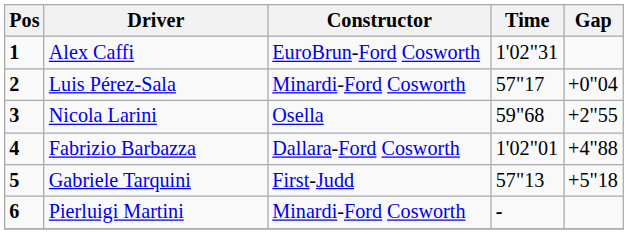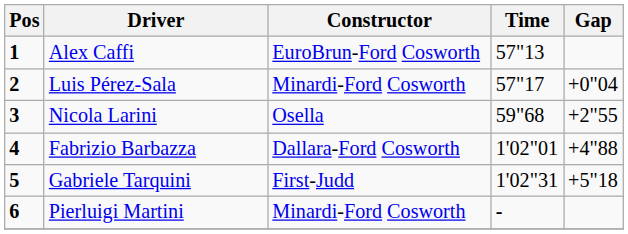 <table class="wikitable" style="font-size:100%">
 <tr>
 <th width="20">Pos</th>
 <th width="170">Driver</th>
 <th width="170">Constructor</th>
 <th width="50">Time</th>
 <th width="40">Gap</th>
 </tr>
 <tr>
 <td><strong>1</strong></td>
 <td> <a href='#'>Alex Caffi</a></td>
 <td> <a href='#'>EuroBrun</a>-<a href='#'>Ford</a> <a href='#'>Cosworth</a></td>
-<td>1'02"31</td>
+<td>57"13</td>
 <td></td>
 </tr>
 <tr>
 <td><strong>2</strong></td>
 <td> <a href='#'>Luis Pérez-Sala</a></td>
 <td> <a href='#'>Minardi</a>-<a href='#'>Ford</a> <a href='#'>Cosworth</a></td>
 <td>57"17</td>
 <td>+0"04</td>
 </tr>
 <tr>
 <td><strong>3</strong></td>
 <td> <a href='#'>Nicola Larini</a></td>
 <td> <a href='#'>Osella</a></td>
 <td>59"68</td>
 <td>+2"55</td>
 </tr>
 <tr>
 <td><strong>4</strong></td>
 <td> <a href='#'>Fabrizio Barbazza</a></td>
 <td> <a href='#'>Dallara</a>-<a href='#'>Ford</a> <a href='#'>Cosworth</a></td>
 <td>1'02"01</td>
 <td>+4"88</td>
 </tr>
 <tr>
 <td><strong>5</strong></td>
 <td> <a href='#'>Gabriele Tarquini</a></td>
 <td> <a href='#'>First</a>-<a href='#'>Judd</a></td>
-<td>57"13</td>
+<td>1'02"31</td>
 <td>+5"18</td>
 </tr>
 <tr>
 <td><strong>6</strong></td>
 <td> <a href='#'>Pierluigi Martini</a></td>
 <td> <a href='#'>Minardi</a>-<a href='#'>Ford</a> <a href='#'>Cosworth</a></td>
 <td><strong>-</strong></td>
 <td></td>
 </tr>
 <tr>
 </tr>
 </table>
